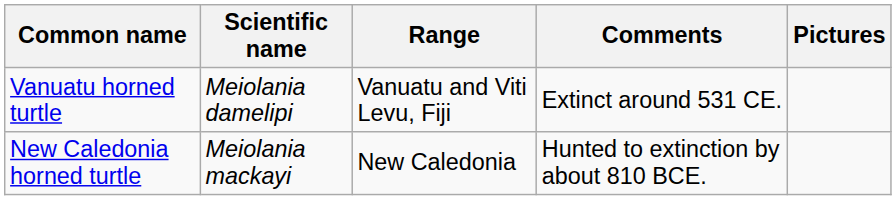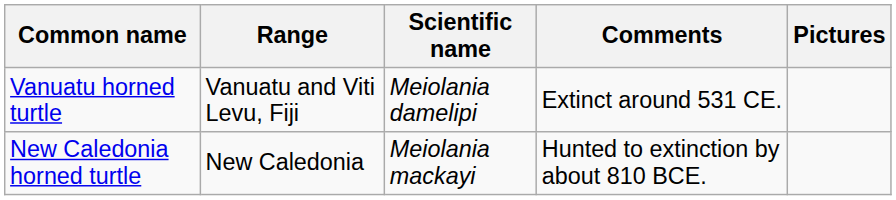 <table class="wikitable sortable">
 <tr>
 <th>Common name</th>
+<th>Range</th>
 <th>Scientific name</th>
-<th>Range</th>
 <th class="unsortable">Comments</th>
 <th class="unsortable">Pictures</th>
 </tr>
 <tr>
 <td><a href='#'>Vanuatu horned turtle</a></td>
+<td>Vanuatu and Viti Levu, Fiji</td>
 <td><em>Meiolania damelipi</em></td>
-<td>Vanuatu and Viti Levu, Fiji</td>
 <td>Extinct around 531 CE.</td>
 <td></td>
 </tr>
 <tr>
 <td><a href='#'>New Caledonia horned turtle</a></td>
+<td>New Caledonia</td>
 <td><em>Meiolania mackayi</em></td>
-<td>New Caledonia</td>
 <td>Hunted to extinction by about 810 BCE.</td>
 <td></td>
 </tr>
 </table>
